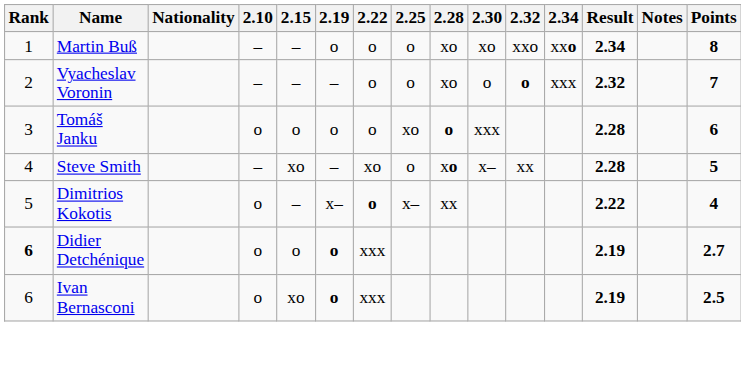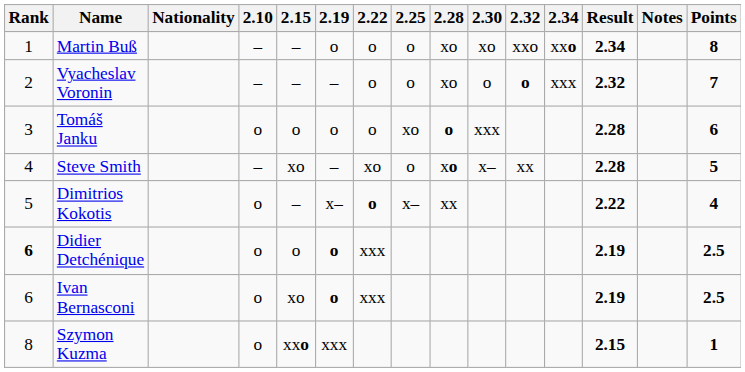 <table class="wikitable sortable" style="text-align:center">
 <tr>
 <th>Rank</th>
 <th>Name</th>
 <th>Nationality</th>
 <th>2.10</th>
 <th>2.15</th>
 <th>2.19</th>
 <th>2.22</th>
 <th>2.25</th>
 <th>2.28</th>
 <th>2.30</th>
 <th>2.32</th>
 <th>2.34</th>
 <th>Result</th>
 <th>Notes</th>
 <th>Points</th>
 </tr>
 <tr>
 <td>1</td>
 <td align=left><a href='#'>Martin Buß</a></td>
 <td align=left></td>
 <td>–</td>
 <td>–</td>
 <td>o</td>
 <td>o</td>
 <td>o</td>
 <td>xo</td>
 <td>xo</td>
 <td>xxo</td>
 <td>xx<strong>o</strong></td>
 <td><strong>2.34</strong></td>
 <td></td>
 <td><strong>8</strong></td>
 </tr>
 <tr>
 <td>2</td>
 <td align=left><a href='#'>Vyacheslav Voronin</a></td>
 <td align=left></td>
 <td>–</td>
 <td>–</td>
 <td>–</td>
 <td>o</td>
 <td>o</td>
 <td>xo</td>
 <td>o</td>
 <td><strong>o</strong></td>
 <td>xxx</td>
 <td><strong>2.32</strong></td>
 <td></td>
 <td><strong>7</strong></td>
 </tr>
 <tr>
 <td>3</td>
 <td align=left><a href='#'>Tomáš Janku</a></td>
 <td align=left></td>
 <td>o</td>
 <td>o</td>
 <td>o</td>
 <td>o</td>
 <td>xo</td>
 <td><strong>o</strong></td>
 <td>xxx</td>
 <td></td>
 <td></td>
 <td><strong>2.28</strong></td>
 <td></td>
 <td><strong>6</strong></td>
 </tr>
 <tr>
 <td>4</td>
 <td align=left><a href='#'>Steve Smith</a></td>
 <td align=left></td>
 <td>–</td>
 <td>xo</td>
 <td>–</td>
 <td>xo</td>
 <td>o</td>
 <td>x<strong>o</strong></td>
 <td>x–</td>
 <td>xx</td>
 <td></td>
 <td><strong>2.28</strong></td>
 <td></td>
 <td><strong>5</strong></td>
 </tr>
 <tr>
 <td>5</td>
 <td align=left><a href='#'>Dimitrios Kokotis</a></td>
 <td align=left></td>
 <td>o</td>
 <td>–</td>
 <td>x–</td>
 <td><strong>o</strong></td>
 <td>x–</td>
 <td>xx</td>
 <td></td>
 <td></td>
 <td></td>
 <td><strong>2.22</strong></td>
 <td></td>
 <td><strong>4</strong></td>
 </tr>
 <tr>
 <td><strong>6</strong></td>
 <td align=left><a href='#'>Didier Detchénique</a></td>
 <td align=left></td>
 <td>o</td>
 <td>o</td>
 <td><strong>o</strong></td>
 <td>xxx</td>
 <td></td>
 <td></td>
 <td></td>
 <td></td>
 <td></td>
 <td><strong>2.19</strong></td>
 <td></td>
-<td><strong>2.7</strong></td>
+<td><strong>2.5</strong></td>
 </tr>
 <tr>
 <td>6</td>
 <td align=left><a href='#'>Ivan Bernasconi</a></td>
 <td align=left></td>
 <td>o</td>
 <td>xo</td>
 <td><strong>o</strong></td>
 <td>xxx</td>
 <td></td>
 <td></td>
 <td></td>
 <td></td>
 <td></td>
 <td><strong>2.19</strong></td>
 <td></td>
 <td><strong>2.5</strong></td>
 </tr>
+<tr>
+<td>8</td>
+<td align=left><a href='#'>Szymon Kuzma</a></td>
+<td align=left></td>
+<td>o</td>
+<td>xx<strong>o</strong></td>
+<td>xxx</td>
+<td></td>
+<td></td>
+<td></td>
+<td></td>
+<td></td>
+<td></td>
+<td><strong>2.15</strong></td>
+<td></td>
+<td><strong>1</strong></td>
+</tr>
 </table>
